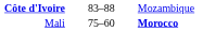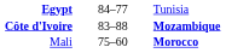 <table style="text-align:center">
 <tr>
 <th width=200></th>
 <th width=100></th>
 <th width=200></th>
 </tr>
 <tr>
+<td align=right><strong><a href='#'>Egypt</a> </strong></td>
+<td align=center>84–77</td>
+<td align=left> <a href='#'>Tunisia</a></td>
+</tr>
+<tr>
 <td align=right><strong><a href='#'>Côte d'Ivoire</a></strong> </td>
 <td align=center>83–88</td>
-<td align=left> <a href='#'>Mozambique</a></td>
+<td align=left><strong> <a href='#'>Mozambique</a></strong></td>
 </tr>
 <tr>
 <td align=right><a href='#'>Mali</a></td>
 <td align=center>75–60</td>
 <td align=left> <strong><a href='#'>Morocco</a></strong></td>
 </tr>
 </table>
